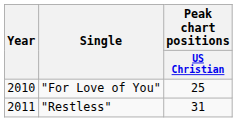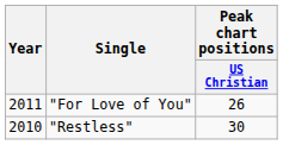 <table class="wikitable" style="text-align:center;">
 <tr>
 <th rowspan=2>Year</th>
 <th rowspan=2>Single</th>
 <th colspan=6>Peak chart positions</th>
 </tr>
 <tr style="font-size:smaller;">
 <th width=40><a href='#'>US Christian</a></th>
 </tr>
 <tr>
-<td>2010</td>
+<td>2011</td>
 <td align="left">"For Love of You"</td>
-<td>25</td>
+<td>26</td>
 </tr>
 <tr>
-<td>2011</td>
+<td>2010</td>
 <td align="left">"Restless"</td>
-<td>31</td>
+<td>30</td>
 </tr>
 </table>
